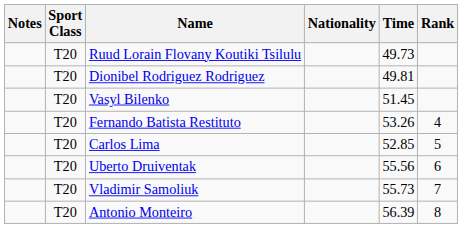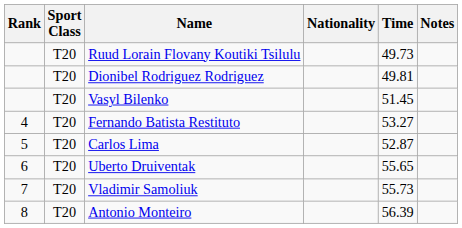 <table class="wikitable sortable" style="text-align:center">
 <tr>
-<th>Notes</th>
+<th>Rank</th>
 <th>Sport<br>Class</th>
 <th>Name</th>
 <th>Nationality</th>
 <th>Time</th>
-<th>Rank</th>
+<th>Notes</th>
 </tr>
 <tr>
 <td></td>
 <td>T20</td>
 <td align=left><a href='#'>Ruud Lorain Flovany Koutiki Tsilulu</a></td>
 <td align=left></td>
 <td>49.73</td>
 <td></td>
 </tr>
 <tr>
 <td></td>
 <td>T20</td>
 <td align=left><a href='#'>Dionibel Rodriguez Rodriguez</a></td>
 <td align=left></td>
 <td>49.81</td>
 <td></td>
 </tr>
 <tr>
 <td></td>
 <td>T20</td>
 <td align=left><a href='#'>Vasyl Bilenko</a></td>
 <td align=left></td>
 <td>51.45</td>
 <td></td>
 </tr>
 <tr>
-<td></td>
+<td>4</td>
 <td>T20</td>
 <td align=left><a href='#'>Fernando Batista Restituto</a></td>
 <td align=left></td>
-<td>53.26</td>
-<td>4</td>
+<td>53.27</td>
+<td></td>
 </tr>
 <tr>
-<td></td>
+<td>5</td>
 <td>T20</td>
 <td align=left><a href='#'>Carlos Lima</a></td>
 <td align=left></td>
-<td>52.85</td>
-<td>5</td>
+<td>52.87</td>
+<td></td>
 </tr>
 <tr>
-<td></td>
+<td>6</td>
 <td>T20</td>
 <td align=left><a href='#'>Uberto Druiventak</a></td>
 <td align=left></td>
-<td>55.56</td>
-<td>6</td>
+<td>55.65</td>
+<td></td>
 </tr>
 <tr>
-<td></td>
+<td>7</td>
 <td>T20</td>
 <td align=left><a href='#'>Vladimir Samoliuk</a></td>
 <td align=left></td>
 <td>55.73</td>
-<td>7</td>
+<td></td>
 </tr>
 <tr>
-<td></td>
+<td>8</td>
 <td>T20</td>
 <td align=left><a href='#'>Antonio Monteiro</a></td>
 <td align=left></td>
 <td>56.39</td>
-<td>8</td>
+<td></td>
 </tr>
 </table>
